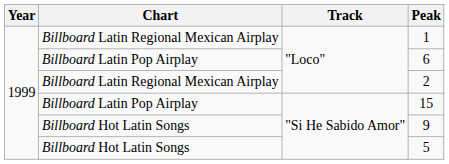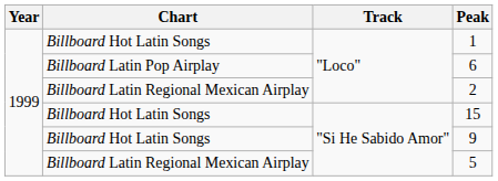 <table class="wikitable">
 <tr>
 <th>Year</th>
 <th>Chart</th>
 <th>Track</th>
 <th>Peak</th>
 </tr>
 <tr>
 <td rowspan="6">1999</td>
-<td><em>Billboard</em> Latin Regional Mexican Airplay</td>
+<td><em>Billboard</em> Hot Latin Songs</td>
 <td rowspan="3">"Loco"</td>
 <td style="text-align:center;">1</td>
 </tr>
 <tr>
 <td><em>Billboard</em> Latin Pop Airplay</td>
 <td style="text-align:center;">6</td>
 </tr>
 <tr>
 <td><em>Billboard</em> Latin Regional Mexican Airplay</td>
 <td style="text-align:center;">2</td>
 </tr>
 <tr>
-<td><em>Billboard</em> Latin Pop Airplay</td>
+<td><em>Billboard</em> Hot Latin Songs</td>
 <td rowspan="3">"Si He Sabido Amor"</td>
 <td style="text-align:center;">15</td>
 </tr>
 <tr>
 <td><em>Billboard</em> Hot Latin Songs</td>
 <td style="text-align:center;">9</td>
 </tr>
 <tr>
-<td><em>Billboard</em> Hot Latin Songs</td>
+<td><em>Billboard</em> Latin Regional Mexican Airplay</td>
 <td style="text-align:center;">5</td>
 </tr>
 </table>
